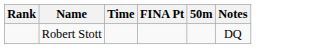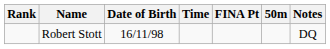 <table class="wikitable sortable" style="text-align:center">
 <tr>
 <th>Rank</th>
 <th>Name</th>
+<th>Date of Birth</th>
 <th>Time</th>
 <th>FINA Pt</th>
 <th>50m</th>
 <th>Notes</th>
 </tr>
 <tr>
 <td></td>
 <td align=left> Robert Stott</td>
+<td>16/11/98</td>
 <td></td>
 <td></td>
 <td></td>
 <td>DQ</td>
 </tr>
 </table>
